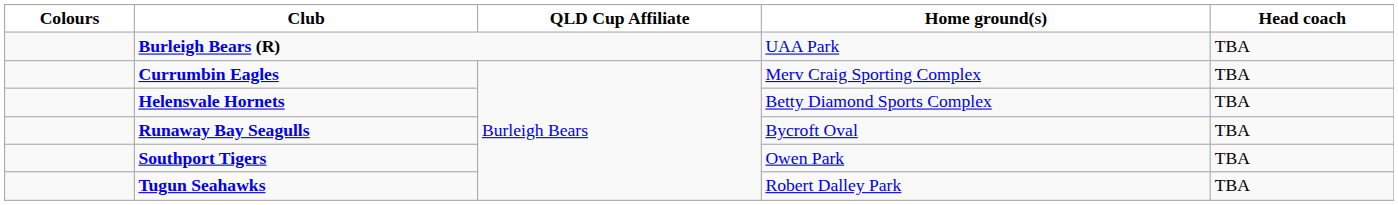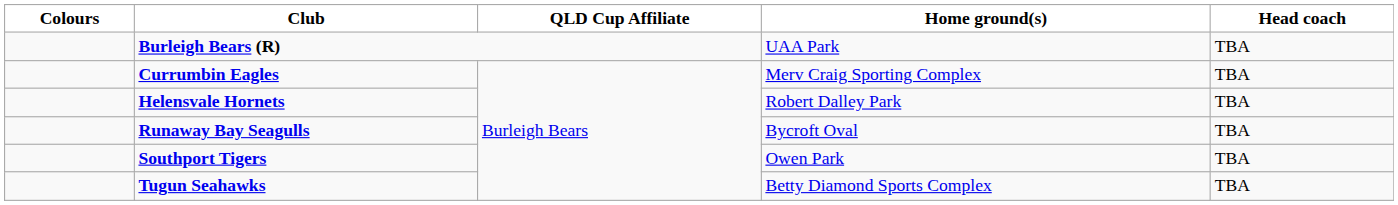 <table class="wikitable" style="width:100%; text-align:left">
 <tr>
 <th style="background:white">Colours</th>
 <th style="background:white">Club</th>
 <th style="background:white">QLD Cup Affiliate</th>
 <th style="background:white">Home ground(s)</th>
 <th style="background:white">Head coach</th>
 </tr>
 <tr>
 <td></td>
 <td colspan="2"><strong><a href='#'>Burleigh Bears</a> (R)</strong></td>
 <td><a href='#'>UAA Park</a></td>
 <td>TBA</td>
 </tr>
 <tr>
 <td></td>
 <td><strong><a href='#'>Currumbin Eagles</a></strong></td>
 <td rowspan="5"> <a href='#'>Burleigh Bears</a></td>
 <td><a href='#'>Merv Craig Sporting Complex</a></td>
 <td>TBA</td>
 </tr>
 <tr>
 <td></td>
 <td><strong><a href='#'>Helensvale Hornets</a></strong></td>
-<td><a href='#'>Betty Diamond Sports Complex</a></td>
+<td><a href='#'>Robert Dalley Park</a></td>
 <td>TBA</td>
 </tr>
 <tr>
 <td></td>
 <td><strong><a href='#'>Runaway Bay Seagulls</a></strong></td>
 <td><a href='#'>Bycroft Oval</a></td>
 <td>TBA</td>
 </tr>
 <tr>
 <td></td>
 <td><strong><a href='#'>Southport Tigers</a></strong></td>
 <td><a href='#'>Owen Park</a></td>
 <td>TBA</td>
 </tr>
 <tr>
 <td></td>
 <td><strong><a href='#'>Tugun Seahawks</a></strong></td>
-<td><a href='#'>Robert Dalley Park</a></td>
+<td><a href='#'>Betty Diamond Sports Complex</a></td>
 <td>TBA</td>
 </tr>
 </table>
